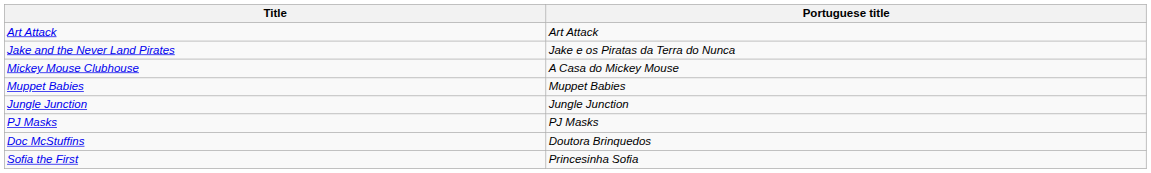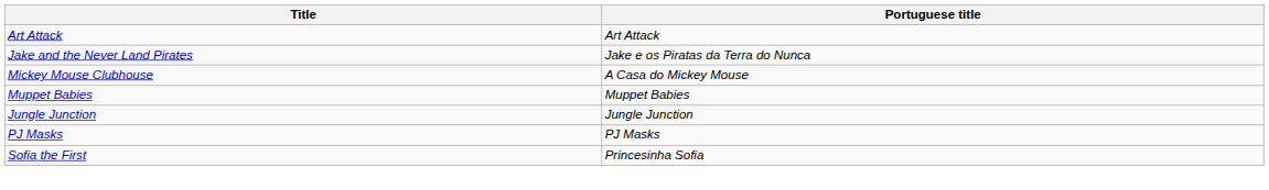 <table class="wikitable" width=80%>
 <tr>
 <th>Title</th>
 <th>Portuguese title</th>
 </tr>
 <tr>
 <td><em><a href='#'>Art Attack</a></em></td>
 <td><em>Art Attack</em></td>
 </tr>
 <tr>
 <td><em><a href='#'>Jake and the Never Land Pirates</a></em></td>
 <td><em>Jake e os Piratas da Terra do Nunca</em></td>
 </tr>
 <tr>
 <td><em><a href='#'>Mickey Mouse Clubhouse</a></em></td>
 <td><em>A Casa do Mickey Mouse</em></td>
 </tr>
 <tr>
 <td><em><a href='#'>Muppet Babies</a></em></td>
 <td><em>Muppet Babies</em></td>
 </tr>
 <tr>
 <td><em><a href='#'>Jungle Junction</a></em></td>
 <td><em>Jungle Junction</em></td>
 </tr>
 <tr>
 <td><em><a href='#'>PJ Masks</a></em></td>
 <td><em>PJ Masks</em></td>
 </tr>
 <tr>
-<td><em><a href='#'>Doc McStuffins</a></em></td>
-<td><em>Doutora Brinquedos</em></td>
-</tr>
-<tr>
 <td><em><a href='#'>Sofia the First</a></em></td>
 <td><em>Princesinha Sofia</em></td>
 </tr>
 </table>
